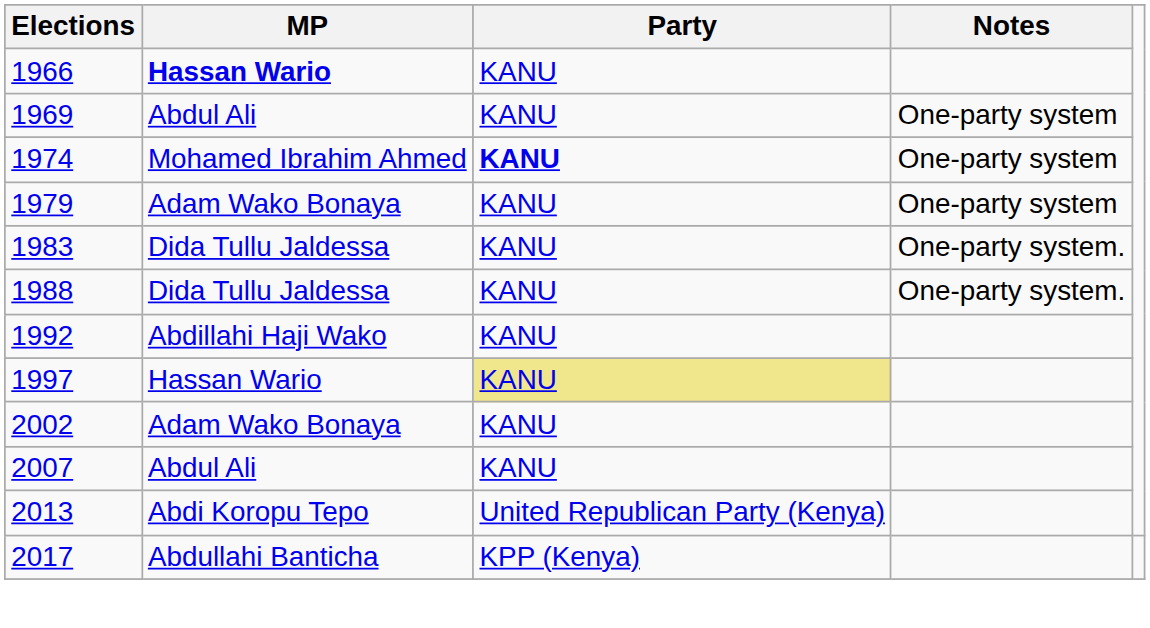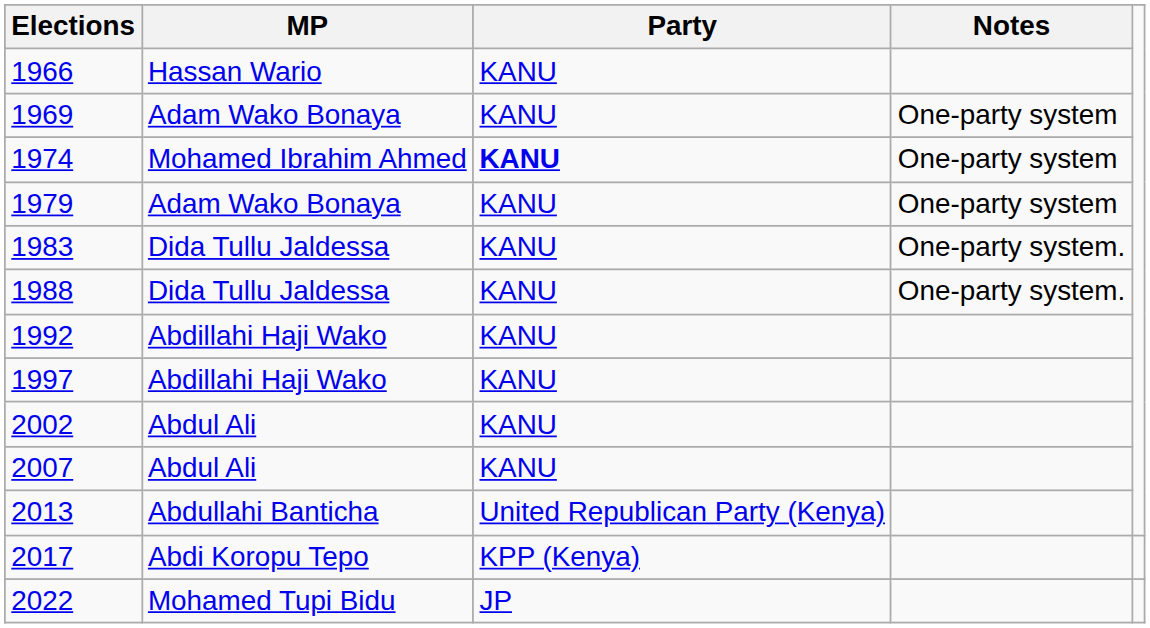 <table class="wikitable">
 <tr>
 <th>Elections</th>
 <th>MP </th>
 <th>Party</th>
 <th>Notes</th>
 </tr>
 <tr>
 <td><a href='#'>1966</a></td>
-<td><strong><a href='#'>Hassan Wario</a></strong></td>
+<td><a href='#'>Hassan Wario</a></td>
 <td><a href='#'>KANU</a></td>
 <td></td>
 </tr>
 <tr>
 <td><a href='#'>1969</a></td>
-<td><a href='#'>Abdul Ali</a></td>
+<td><a href='#'>Adam Wako Bonaya</a></td>
 <td><a href='#'>KANU</a></td>
 <td>One-party system</td>
 </tr>
 <tr>
 <td><a href='#'>1974</a></td>
 <td><a href='#'>Mohamed Ibrahim Ahmed</a></td>
 <td><strong><a href='#'>KANU</a></strong></td>
 <td>One-party system</td>
 </tr>
 <tr>
 <td><a href='#'>1979</a></td>
 <td><a href='#'>Adam Wako Bonaya</a></td>
 <td><a href='#'>KANU</a></td>
 <td>One-party system</td>
 </tr>
 <tr>
 <td><a href='#'>1983</a></td>
 <td><a href='#'>Dida Tullu Jaldessa</a></td>
 <td><a href='#'>KANU</a></td>
 <td>One-party system.</td>
 </tr>
 <tr>
 <td><a href='#'>1988</a></td>
 <td><a href='#'>Dida Tullu Jaldessa</a></td>
 <td><a href='#'>KANU</a></td>
 <td>One-party system.</td>
 </tr>
 <tr>
 <td><a href='#'>1992</a></td>
 <td><a href='#'>Abdillahi Haji Wako</a></td>
 <td><a href='#'>KANU</a></td>
 <td></td>
 </tr>
 <tr>
 <td><a href='#'>1997</a></td>
-<td><a href='#'>Hassan Wario</a></td>
-<td style="background: khaki;"><a href='#'>KANU</a></td>
+<td><a href='#'>Abdillahi Haji Wako</a></td>
+<td><a href='#'>KANU</a></td>
 <td></td>
 </tr>
 <tr>
 <td><a href='#'>2002</a></td>
-<td><a href='#'>Adam Wako Bonaya</a></td>
+<td><a href='#'>Abdul Ali</a></td>
 <td><a href='#'>KANU</a></td>
 <td></td>
 </tr>
 <tr>
 <td><a href='#'>2007</a></td>
 <td><a href='#'>Abdul Ali</a></td>
 <td><a href='#'>KANU</a></td>
 <td></td>
 </tr>
 <tr>
 <td><a href='#'>2013</a></td>
-<td><a href='#'>Abdi Koropu Tepo</a></td>
+<td><a href='#'>Abdullahi Banticha</a></td>
 <td><a href='#'>United Republican Party (Kenya)</a></td>
 <td></td>
 </tr>
 <tr>
 <td><a href='#'>2017</a></td>
-<td><a href='#'>Abdullahi Banticha</a></td>
+<td><a href='#'>Abdi Koropu Tepo</a></td>
 <td><a href='#'>KPP (Kenya)</a></td>
 <td></td>
 <td></td>
 </tr>
+<tr>
+<td><a href='#'>2022</a></td>
+<td><a href='#'>Mohamed Tupi Bidu</a></td>
+<td><a href='#'> JP</a></td>
+<td></td>
+<td></td>
+</tr>
 </table>
